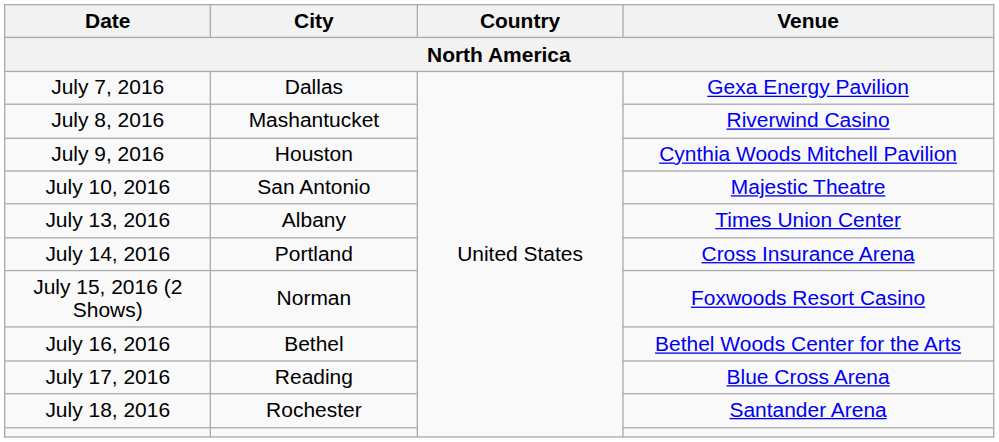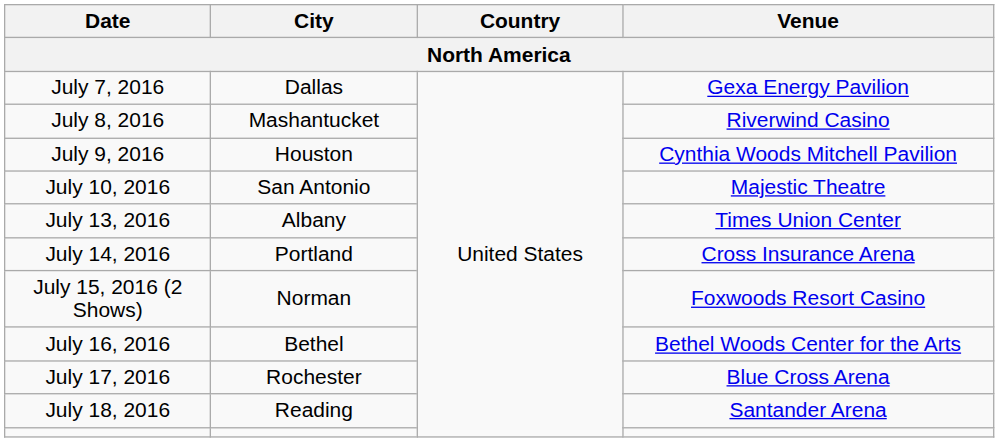 <table class="wikitable" style="text-align:center;">
 <tr>
 <th style="width:150px;">Date</th>
 <th style="width:150px;">City</th>
 <th style="width:150px;">Country</th>
 <th style="width:275px;">Venue</th>
 </tr>
 <tr>
 <th colspan="4">North America</th>
 </tr>
 <tr>
 <td>July 7, 2016</td>
 <td>Dallas</td>
 <td rowspan="34">United States</td>
 <td><a href='#'>Gexa Energy Pavilion</a></td>
 </tr>
 <tr>
 <td>July 8, 2016</td>
 <td>Mashantucket</td>
 <td><a href='#'>Riverwind Casino</a></td>
 </tr>
 <tr>
 <td>July 9, 2016</td>
 <td>Houston</td>
 <td><a href='#'>Cynthia Woods Mitchell Pavilion</a></td>
 </tr>
 <tr>
 <td>July 10, 2016</td>
 <td>San Antonio</td>
 <td><a href='#'>Majestic Theatre</a></td>
 </tr>
 <tr>
 <td>July 13, 2016</td>
 <td>Albany</td>
 <td><a href='#'>Times Union Center</a></td>
 </tr>
 <tr>
 <td>July 14, 2016</td>
 <td>Portland</td>
 <td><a href='#'>Cross Insurance Arena</a></td>
 </tr>
 <tr>
 <td>July 15, 2016 (2 Shows)</td>
 <td>Norman</td>
 <td><a href='#'>Foxwoods Resort Casino</a></td>
 </tr>
 <tr>
 <td>July 16, 2016</td>
 <td>Bethel</td>
 <td><a href='#'>Bethel Woods Center for the Arts</a></td>
 </tr>
 <tr>
 <td>July 17, 2016</td>
-<td>Reading</td>
+<td>Rochester</td>
 <td><a href='#'>Blue Cross Arena</a></td>
 </tr>
 <tr>
 <td>July 18, 2016</td>
-<td>Rochester</td>
+<td>Reading</td>
 <td><a href='#'>Santander Arena</a></td>
 </tr>
 <tr>
 <td></td>
 <td></td>
 </tr>
 </table>
